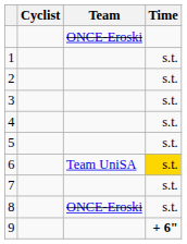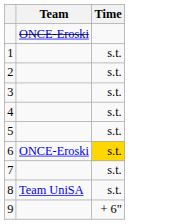 <table class="wikitable">
 <tr>
 <th></th>
-<th>Cyclist</th>
 <th>Team</th>
 <th>Time</th>
 </tr>
 <tr>
 <td></td>
-<td><s> </s></td>
 <td><s><a href='#'>ONCE-Eroski</a></s></td>
 <td style="text-align:right;"></td>
 </tr>
 <tr>
 <td>1</td>
 <td></td>
-<td></td>
 <td style="text-align:right;">s.t.</td>
 </tr>
 <tr>
 <td>2</td>
-<td></td>
 <td></td>
 <td style="text-align:right;">s.t.</td>
 </tr>
 <tr>
 <td>3</td>
 <td></td>
-<td></td>
 <td style="text-align:right;">s.t.</td>
 </tr>
 <tr>
 <td>4</td>
-<td></td>
 <td></td>
 <td style="text-align:right;">s.t.</td>
 </tr>
 <tr>
 <td>5</td>
 <td></td>
-<td></td>
 <td style="text-align:right;">s.t.</td>
 </tr>
 <tr>
 <td>6</td>
-<td></td>
-<td><a href='#'>Team UniSA</a></td>
+<td><a href='#'>ONCE-Eroski</a></td>
 <td style="background: gold; text-align:right;">s.t.</td>
 </tr>
 <tr>
 <td>7</td>
 <td></td>
-<td></td>
 <td style="text-align:right;">s.t.</td>
 </tr>
 <tr>
 <td>8</td>
-<td></td>
-<td><s><a href='#'>ONCE-Eroski</a></s></td>
+<td><a href='#'>Team UniSA</a></td>
 <td style="text-align:right;">s.t.</td>
 </tr>
 <tr>
 <td>9</td>
 <td></td>
-<td></td>
-<td style="text-align:right;"><strong>+ 6"</strong></td>
+<td style="text-align:right;">+ 6"</td>
 </tr>
 </table>
